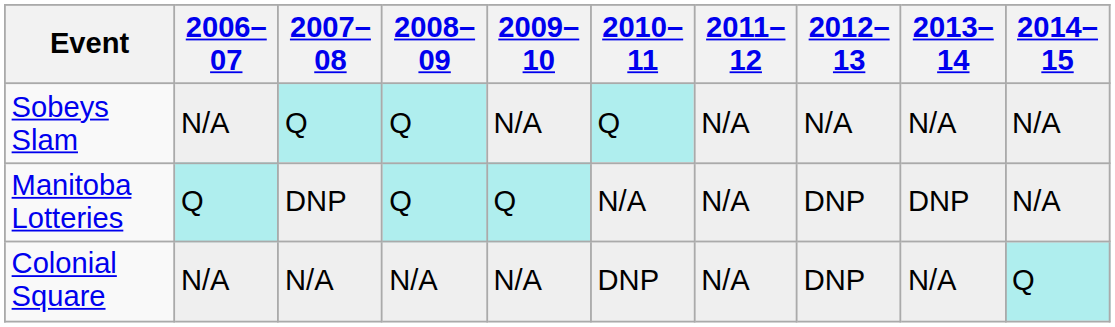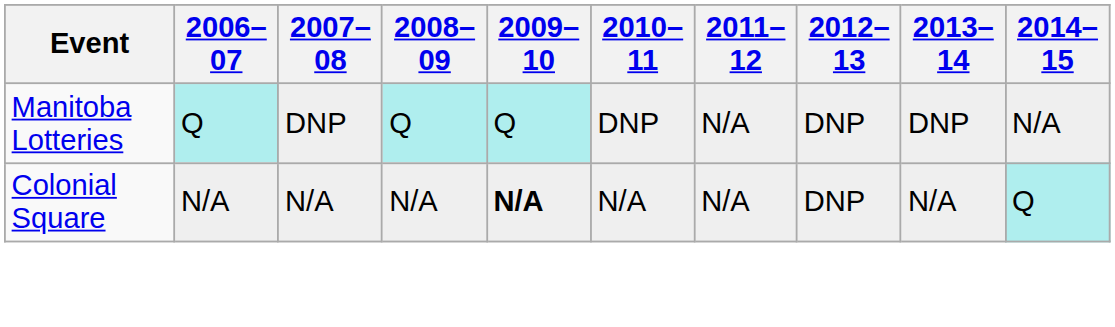 <table class="wikitable">
 <tr>
 <th>Event</th>
 <th><a href='#'>2006–07</a></th>
 <th><a href='#'>2007–08</a></th>
 <th><a href='#'>2008–09</a></th>
 <th><a href='#'>2009–10</a></th>
 <th><a href='#'>2010–11</a></th>
 <th><a href='#'>2011–12</a></th>
 <th><a href='#'>2012–13</a></th>
 <th><a href='#'>2013–14</a></th>
 <th><a href='#'>2014–15</a></th>
 </tr>
 <tr>
-<td><a href='#'>Sobeys Slam</a></td>
-<td style="background:#EFEFEF;">N/A</td>
-<td style="background:#afeeee;">Q</td>
-<td style="background:#afeeee;">Q</td>
-<td style="background:#EFEFEF;">N/A</td>
-<td style="background:#afeeee;">Q</td>
-<td style="background:#EFEFEF;">N/A</td>
-<td style="background:#EFEFEF;">N/A</td>
-<td style="background:#EFEFEF;">N/A</td>
-<td style="background:#EFEFEF;">N/A</td>
-</tr>
-<tr>
 <td><a href='#'>Manitoba Lotteries</a></td>
 <td style="background:#afeeee;">Q</td>
 <td style="background:#EFEFEF;">DNP</td>
 <td style="background:#afeeee;">Q</td>
 <td style="background:#afeeee;">Q</td>
-<td style="background:#EFEFEF;">N/A</td>
+<td style="background:#EFEFEF;">DNP</td>
 <td style="background:#EFEFEF;">N/A</td>
 <td style="background:#EFEFEF;">DNP</td>
 <td style="background:#EFEFEF;">DNP</td>
 <td style="background:#EFEFEF;">N/A</td>
 </tr>
 <tr>
 <td><a href='#'>Colonial Square</a></td>
 <td style="background:#EFEFEF;">N/A</td>
 <td style="background:#EFEFEF;">N/A</td>
 <td style="background:#EFEFEF;">N/A</td>
+<td style="background:#EFEFEF;"><strong>N/A</strong></td>
 <td style="background:#EFEFEF;">N/A</td>
-<td style="background:#EFEFEF;">DNP</td>
 <td style="background:#EFEFEF;">N/A</td>
 <td style="background:#EFEFEF;">DNP</td>
 <td style="background:#EFEFEF;">N/A</td>
 <td style="background:#afeeee;">Q</td>
 </tr>
 </table>
